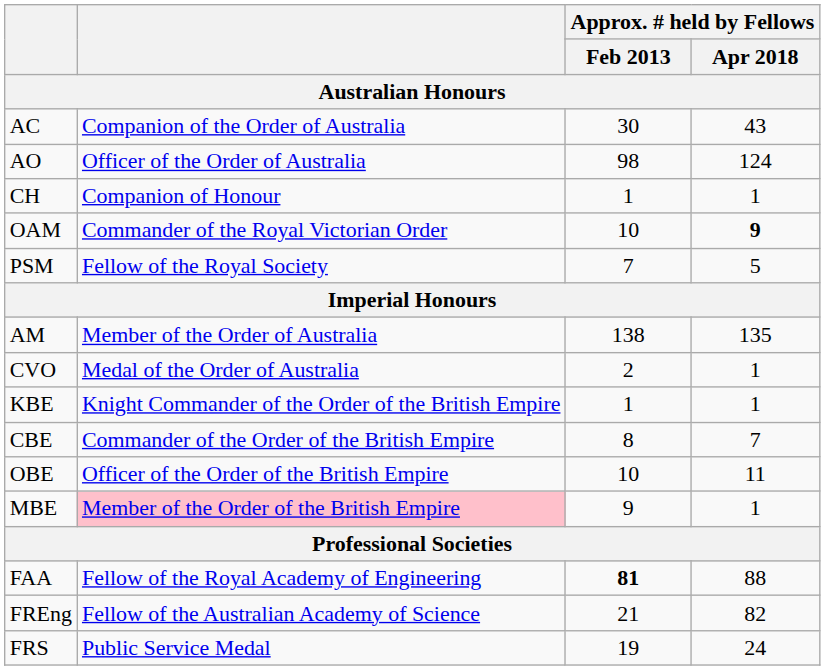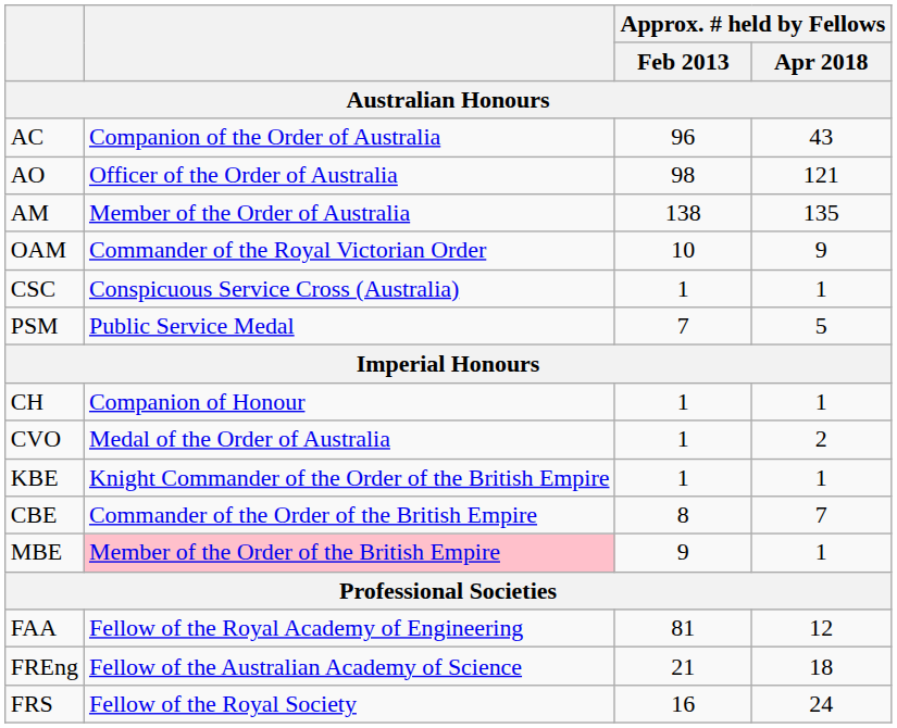 <table class="wikitable sortable">
 <tr>
 <th rowspan=2></th>
 <th rowspan=2></th>
 <th colspan=2>Approx. # held by Fellows</th>
 </tr>
 <tr>
 <th>Feb 2013</th>
 <th>Apr 2018</th>
 </tr>
 <tr>
 <th colspan=4>Australian Honours</th>
 </tr>
 <tr>
 <td>AC</td>
 <td><a href='#'>Companion of the Order of Australia</a></td>
-<td align=center>30</td>
+<td align=center>96</td>
 <td align=center>43</td>
 </tr>
 <tr>
 <td>AO</td>
 <td><a href='#'>Officer of the Order of Australia</a></td>
 <td align=center>98</td>
-<td align=center>124</td>
+<td align=center>121</td>
+</tr>
+<tr>
+<td>AM</td>
+<td><a href='#'>Member of the Order of Australia</a></td>
+<td align=center>138</td>
+<td align=center>135</td>
+</tr>
+<tr>
+<td>OAM</td>
+<td><a href='#'>Commander of the Royal Victorian Order</a></td>
+<td align=center>10</td>
+<td align=center>9</td>
+</tr>
+<tr>
+<td>CSC</td>
+<td><a href='#'>Conspicuous Service Cross (Australia)</a></td>
+<td align=center>1</td>
+<td align=center>1</td>
+</tr>
+<tr>
+<td>PSM</td>
+<td><a href='#'>Public Service Medal</a></td>
+<td align=center>7</td>
+<td align=center>5</td>
+</tr>
+<tr>
+<th colspan=4>Imperial Honours</th>
 </tr>
 <tr>
 <td>CH</td>
 <td><a href='#'>Companion of Honour</a></td>
 <td align=center>1</td>
 <td align=center>1</td>
 </tr>
 <tr>
-<td>OAM</td>
-<td><a href='#'>Commander of the Royal Victorian Order</a></td>
-<td align=center>10</td>
-<td align=center><strong>9</strong></td>
-</tr>
-<tr>
-<td>PSM</td>
-<td><a href='#'>Fellow of the Royal Society</a></td>
-<td align=center>7</td>
-<td align=center>5</td>
-</tr>
-<tr>
-<th colspan=4>Imperial Honours</th>
-</tr>
-<tr>
-<td>AM</td>
-<td><a href='#'>Member of the Order of Australia</a></td>
-<td align=center>138</td>
-<td align=center>135</td>
-</tr>
-<tr>
 <td>CVO</td>
 <td><a href='#'>Medal of the Order of Australia</a></td>
+<td align=center>1</td>
 <td align=center>2</td>
-<td align=center>1</td>
 </tr>
 <tr>
 <td>KBE</td>
 <td><a href='#'>Knight Commander of the Order of the British Empire</a></td>
 <td align=center>1</td>
 <td align=center>1</td>
 </tr>
 <tr>
 <td>CBE</td>
 <td><a href='#'>Commander of the Order of the British Empire</a></td>
 <td align=center>8</td>
 <td align=center>7</td>
 </tr>
 <tr>
-<td>OBE</td>
-<td><a href='#'>Officer of the Order of the British Empire</a></td>
-<td align=center>10</td>
-<td align=center>11</td>
-</tr>
-<tr>
 <td>MBE</td>
 <td style="background: pink;"><a href='#'>Member of the Order of the British Empire</a></td>
 <td align=center>9</td>
 <td align=center>1</td>
 </tr>
 <tr>
 <th colspan=4>Professional Societies</th>
 </tr>
 <tr>
 <td>FAA</td>
 <td><a href='#'>Fellow of the Royal Academy of Engineering</a></td>
-<td align=center><strong>81</strong></td>
-<td align=center>88</td>
+<td align=center>81</td>
+<td align=center>12</td>
 </tr>
 <tr>
 <td>FREng</td>
 <td><a href='#'>Fellow of the Australian Academy of Science</a></td>
 <td align=center>21</td>
-<td align=center>82</td>
+<td align=center>18</td>
 </tr>
 <tr>
 <td>FRS</td>
-<td><a href='#'>Public Service Medal</a></td>
-<td align=center>19</td>
+<td><a href='#'>Fellow of the Royal Society</a></td>
+<td align=center>16</td>
 <td align=center>24</td>
 </tr>
 </table>
